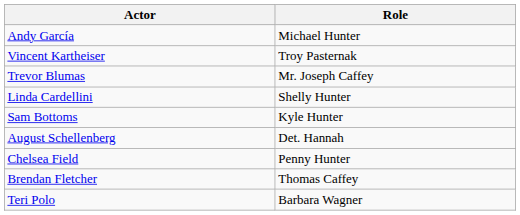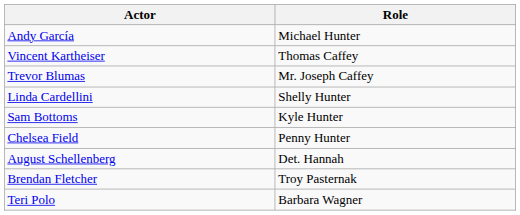 <table class="wikitable" width="50%">
 <tr bgcolor="#CCCCCC">
 <th>Actor</th>
 <th>Role</th>
 </tr>
 <tr>
 <td><a href='#'>Andy García</a></td>
 <td>Michael Hunter</td>
 </tr>
 <tr>
 <td><a href='#'>Vincent Kartheiser</a></td>
-<td>Troy Pasternak</td>
+<td>Thomas Caffey</td>
 </tr>
 <tr>
 <td><a href='#'>Trevor Blumas</a></td>
 <td>Mr. Joseph Caffey</td>
 </tr>
 <tr>
 <td><a href='#'>Linda Cardellini</a></td>
 <td>Shelly Hunter</td>
 </tr>
 <tr>
 <td><a href='#'>Sam Bottoms</a></td>
 <td>Kyle Hunter</td>
 </tr>
 <tr>
+<td><a href='#'>Chelsea Field</a></td>
+<td>Penny Hunter</td>
+</tr>
+<tr>
 <td><a href='#'>August Schellenberg</a></td>
 <td>Det. Hannah</td>
 </tr>
 <tr>
-<td><a href='#'>Chelsea Field</a></td>
-<td>Penny Hunter</td>
-</tr>
-<tr>
 <td><a href='#'>Brendan Fletcher</a></td>
-<td>Thomas Caffey</td>
+<td>Troy Pasternak</td>
 </tr>
 <tr>
 <td><a href='#'>Teri Polo</a></td>
 <td>Barbara Wagner</td>
 </tr>
 </table>
